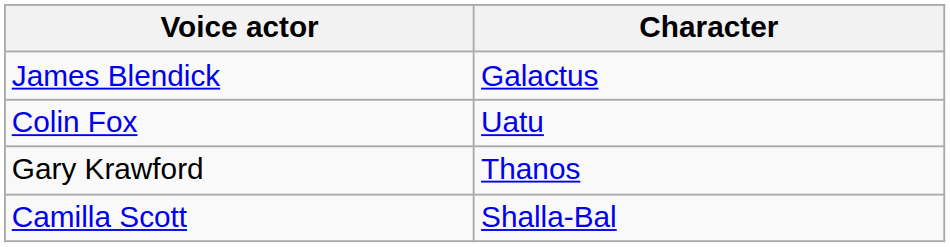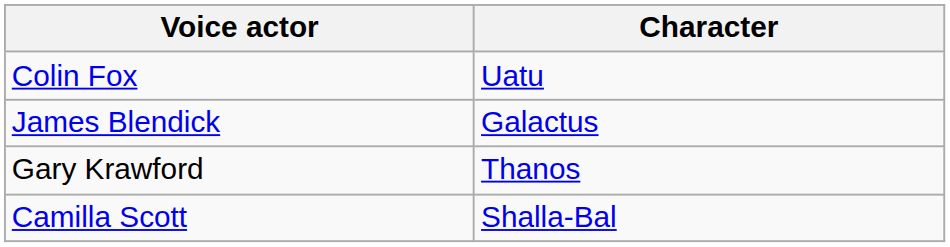 <table class="wikitable sortable" style="width:40%;">
 <tr>
 <th style="width:50%;">Voice actor</th>
 <th style="width:50%;">Character</th>
 </tr>
 <tr>
+<td><a href='#'>Colin Fox</a></td>
+<td><a href='#'>Uatu</a></td>
+</tr>
+<tr>
 <td><a href='#'>James Blendick</a></td>
 <td><a href='#'>Galactus</a></td>
-</tr>
-<tr>
-<td><a href='#'>Colin Fox</a></td>
-<td><a href='#'>Uatu</a></td>
 </tr>
 <tr>
 <td>Gary Krawford</td>
 <td><a href='#'>Thanos</a></td>
 </tr>
 <tr>
 <td><a href='#'>Camilla Scott</a></td>
 <td><a href='#'>Shalla-Bal</a></td>
 </tr>
 </table>
